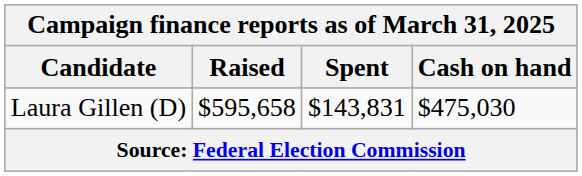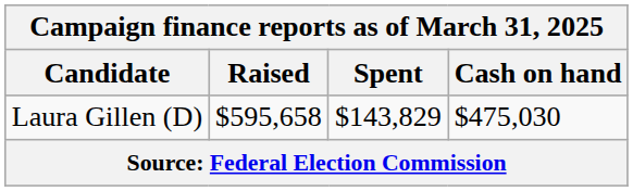 <table class="wikitable sortable">
 <tr>
 <th colspan=4>Campaign finance reports as of March 31, 2025</th>
 </tr>
 <tr style="text-align:center;">
 <th>Candidate</th>
 <th>Raised</th>
 <th>Spent</th>
 <th>Cash on hand</th>
 </tr>
 <tr>
 <td>Laura Gillen (D)</td>
 <td>$595,658</td>
-<td>$143,831</td>
+<td>$143,829</td>
 <td>$475,030</td>
 </tr>
 <tr>
 <th colspan="4"><small>Source: <a href='#'>Federal Election Commission</a></small></th>
 </tr>
 </table>
